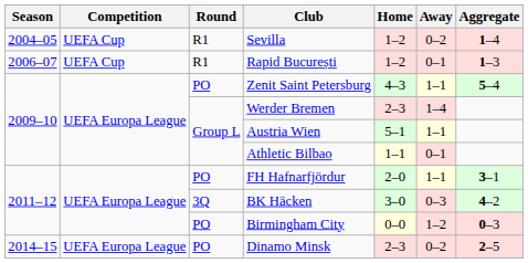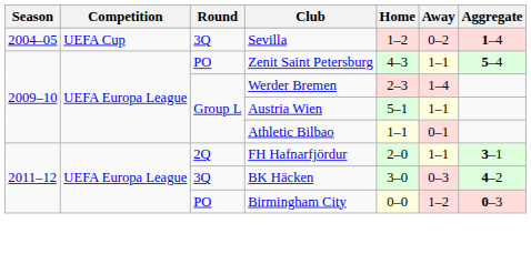 <table class="wikitable" style="text-align: left; font-size:95%">
 <tr bgcolor="#ccccff">
 <th>Season</th>
 <th>Competition</th>
 <th>Round</th>
 <th>Club</th>
 <th>Home</th>
 <th>Away</th>
 <th>Aggregate</th>
 </tr>
 <tr>
 <td><a href='#'>2004–05</a></td>
 <td><a href='#'>UEFA Cup</a></td>
-<td>R1</td>
+<td><a href='#'>3Q</a></td>
 <td> <a href='#'>Sevilla</a></td>
 <td style="text-align:center; background:#fdd;">1–2</td>
 <td style="text-align:center; background:#fdd;">0–2</td>
 <td style="text-align:center; background:#fdd;"><strong>1</strong>–4</td>
-</tr>
-<tr>
-<td><a href='#'>2006–07</a></td>
-<td><a href='#'>UEFA Cup</a></td>
-<td>R1</td>
-<td> <a href='#'>Rapid București</a></td>
-<td style="text-align:center; background:#fdd;">1–2</td>
-<td style="text-align:center; background:#fdd;">0–1</td>
-<td style="text-align:center; background:#fdd;"><strong>1</strong>–3</td>
 </tr>
 <tr>
 <td rowspan="4"><a href='#'>2009–10</a></td>
 <td rowspan="4"><a href='#'>UEFA Europa League</a></td>
 <td><a href='#'>PO</a></td>
 <td> <a href='#'>Zenit Saint Petersburg</a></td>
 <td style="text-align:center; background:#dfd;">4–3</td>
 <td style="text-align:center; background:#ffd;">1–1</td>
 <td style="text-align:center; background:#dfd;"><strong>5</strong>–4</td>
 </tr>
 <tr>
 <td rowspan="3"><a href='#'>Group L</a></td>
 <td> <a href='#'>Werder Bremen</a></td>
 <td style="text-align:center; background:#fdd;">2–3</td>
 <td style="text-align:center; background:#fdd;">1–4</td>
 <td></td>
 </tr>
 <tr>
 <td> <a href='#'>Austria Wien</a></td>
 <td style="text-align:center; background:#dfd;">5–1</td>
 <td style="text-align:center; background:#ffd;">1–1</td>
 <td></td>
 </tr>
 <tr>
 <td> <a href='#'>Athletic Bilbao</a></td>
 <td style="text-align:center; background:#ffd;">1–1</td>
 <td style="text-align:center; background:#fdd;">0–1</td>
 <td></td>
 </tr>
 <tr>
 <td rowspan="3"><a href='#'>2011–12</a></td>
 <td rowspan="3"><a href='#'>UEFA Europa League</a></td>
-<td><a href='#'>PO</a></td>
+<td><a href='#'>2Q</a></td>
 <td> <a href='#'>FH Hafnarfjördur</a></td>
 <td style="text-align:center; background:#dfd;">2–0</td>
 <td style="text-align:center; background:#ffd;">1–1</td>
 <td style="text-align:center; background:#dfd;"><strong>3</strong>–1</td>
 </tr>
 <tr>
 <td><a href='#'>3Q</a></td>
 <td> <a href='#'>BK Häcken</a></td>
 <td style="text-align:center; background:#dfd;">3–0</td>
 <td style="text-align:center; background:#fdd;">0–3</td>
 <td style="text-align:center; background:#dfd;"><strong>4</strong>–2</td>
 </tr>
 <tr>
 <td><a href='#'>PO</a></td>
 <td> <a href='#'>Birmingham City</a></td>
 <td style="text-align:center; background:#ffd;">0–0</td>
 <td style="text-align:center; background:#fdd;">1–2</td>
 <td style="text-align:center; background:#fdd;"><strong>0</strong>–3</td>
 </tr>
-<tr>
-<td><a href='#'>2014–15</a></td>
-<td><a href='#'>UEFA Europa League</a></td>
-<td><a href='#'>PO</a></td>
-<td> <a href='#'>Dinamo Minsk</a></td>
-<td style="text-align:center; background:#fdd;">2–3</td>
-<td style="text-align:center; background:#fdd;">0–2</td>
-<td style="text-align:center; background:#fdd;"><strong>2</strong>–5</td>
-</tr>
 </table>
